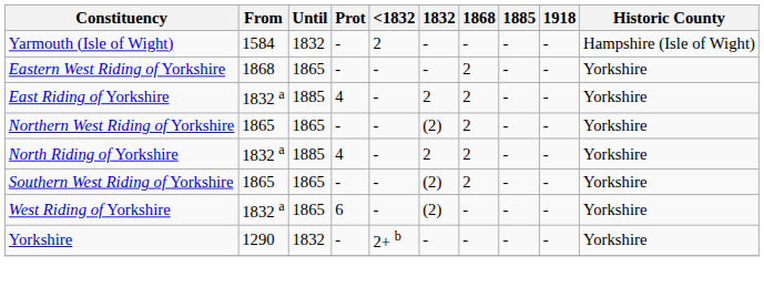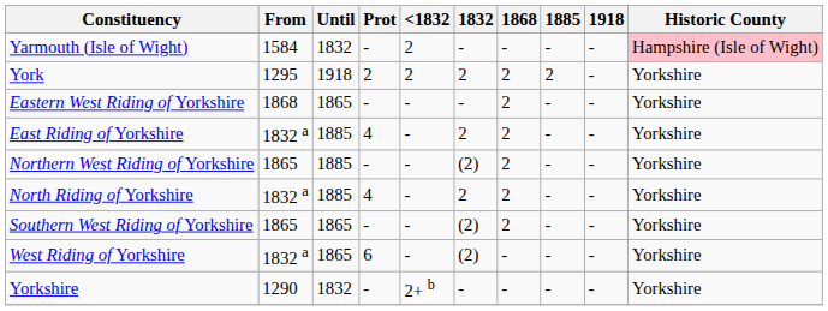 <table class="wikitable">
 <tr>
 <th>Constituency</th>
 <th>From</th>
 <th>Until</th>
 <th>Prot</th>
 <th><1832</th>
 <th>1832</th>
 <th>1868</th>
 <th>1885</th>
 <th>1918</th>
 <th>Historic County</th>
 </tr>
 <tr>
 <td><a href='#'>Yarmouth (Isle of Wight)</a></td>
 <td>1584</td>
 <td>1832</td>
 <td>-</td>
 <td>2</td>
 <td>-</td>
 <td>-</td>
 <td>-</td>
 <td>-</td>
-<td>Hampshire (Isle of Wight)</td>
+<td style="background: pink;">Hampshire (Isle of Wight)</td>
+</tr>
+<tr>
+<td><a href='#'>York</a></td>
+<td>1295</td>
+<td>1918</td>
+<td>2</td>
+<td>2</td>
+<td>2</td>
+<td>2</td>
+<td>2</td>
+<td>-</td>
+<td>Yorkshire</td>
 </tr>
 <tr>
 <td><a href='#'><em>Eastern West Riding of</em> Yorkshire</a></td>
 <td>1868</td>
 <td>1865</td>
 <td>-</td>
 <td>-</td>
 <td>-</td>
 <td>2</td>
 <td>-</td>
 <td>-</td>
 <td>Yorkshire</td>
 </tr>
 <tr>
 <td><a href='#'><em>East Riding of</em> Yorkshire</a></td>
 <td>1832 <sup>a</sup></td>
 <td>1885</td>
 <td>4</td>
 <td>-</td>
 <td>2</td>
 <td>2</td>
 <td>-</td>
 <td>-</td>
 <td>Yorkshire</td>
 </tr>
 <tr>
 <td><a href='#'><em>Northern West Riding of</em> Yorkshire</a></td>
 <td>1865</td>
-<td>1865</td>
+<td>1885</td>
 <td>-</td>
 <td>-</td>
 <td>(2)</td>
 <td>2</td>
 <td>-</td>
 <td>-</td>
 <td>Yorkshire</td>
 </tr>
 <tr>
 <td><a href='#'><em>North Riding of</em> Yorkshire</a></td>
 <td>1832 <sup>a</sup></td>
 <td>1885</td>
 <td>4</td>
 <td>-</td>
 <td>2</td>
 <td>2</td>
 <td>-</td>
 <td>-</td>
 <td>Yorkshire</td>
 </tr>
 <tr>
 <td><a href='#'><em>Southern West Riding of</em> Yorkshire</a></td>
 <td>1865</td>
 <td>1865</td>
 <td>-</td>
 <td>-</td>
 <td>(2)</td>
 <td>2</td>
 <td>-</td>
 <td>-</td>
 <td>Yorkshire</td>
 </tr>
 <tr>
 <td><a href='#'><em>West Riding of</em> Yorkshire</a></td>
 <td>1832 <sup>a</sup></td>
 <td>1865</td>
 <td>6</td>
 <td>-</td>
 <td>(2)</td>
 <td>-</td>
 <td>-</td>
 <td>-</td>
 <td>Yorkshire</td>
 </tr>
 <tr>
 <td><a href='#'>Yorkshire</a></td>
 <td>1290</td>
 <td>1832</td>
 <td>-</td>
 <td>2+ <sup>b</sup></td>
 <td>-</td>
 <td>-</td>
 <td>-</td>
 <td>-</td>
 <td>Yorkshire</td>
 </tr>
 <tr>
 </tr>
 </table>
